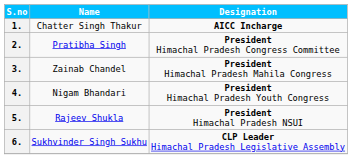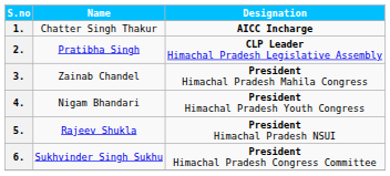 <table class="wikitable sortable" style="text-align:center;">
 <tr>
 <th Style="background-color:#00BFFF; color:white">S.no</th>
 <th Style="background-color:#00BFFF; color:white">Name</th>
 <th Style="background-color:#00BFFF; color:white">Designation</th>
 </tr>
 <tr>
 <th>1.</th>
 <td>Chatter Singh Thakur</td>
 <td><strong>AICC Incharge </strong></td>
 </tr>
 <tr>
 <th>2.</th>
 <td><a href='#'>Pratibha Singh</a></td>
-<td><strong>President</strong><br>Himachal Pradesh Congress Committee</td>
+<td><strong>CLP Leader</strong><br><a href='#'>Himachal Pradesh Legislative Assembly</a></td>
 </tr>
 <tr>
 <th>3.</th>
 <td>Zainab Chandel</td>
 <td><strong>President</strong><br>Himachal Pradesh Mahila Congress</td>
 </tr>
 <tr>
 <th>4.</th>
 <td>Nigam Bhandari</td>
 <td><strong>President</strong><br>Himachal Pradesh Youth Congress</td>
 </tr>
 <tr>
 <th>5.</th>
 <td><a href='#'>Rajeev Shukla</a></td>
 <td><strong>President</strong><br>Himachal Pradesh NSUI</td>
 </tr>
 <tr>
 <th>6.</th>
 <td><a href='#'>Sukhvinder Singh Sukhu</a></td>
-<td><strong>CLP Leader</strong><br><a href='#'>Himachal Pradesh Legislative Assembly</a></td>
+<td><strong>President</strong><br>Himachal Pradesh Congress Committee</td>
 </tr>
 <tr>
 </tr>
 </table>
